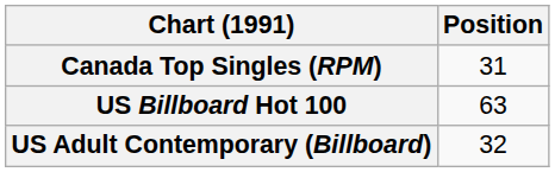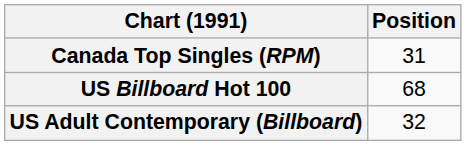 <table class="wikitable sortable plainrowheaders" style="text-align:center">
 <tr>
 <th>Chart (1991)</th>
 <th>Position</th>
 </tr>
 <tr>
 <th scope="row">Canada Top Singles (<em>RPM</em>)</th>
 <td>31</td>
 </tr>
 <tr>
 <th scope="row">US <em>Billboard</em> Hot 100</th>
-<td>63</td>
+<td>68</td>
 </tr>
 <tr>
 <th scope="row">US Adult Contemporary (<em>Billboard</em>)</th>
 <td>32</td>
 </tr>
 </table>
